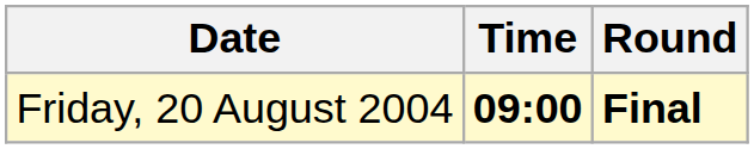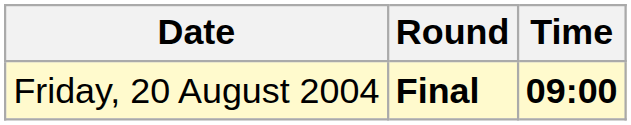 <table class="wikitable">
 <tr>
 <th>Date</th>
+<th>Round</th>
 <th>Time</th>
-<th>Round</th>
 </tr>
 <tr style=background:lemonchiffon>
 <td>Friday, 20 August 2004</td>
+<td><strong>Final</strong></td>
 <td><strong>09:00</strong></td>
-<td><strong>Final</strong></td>
 </tr>
 </table>
